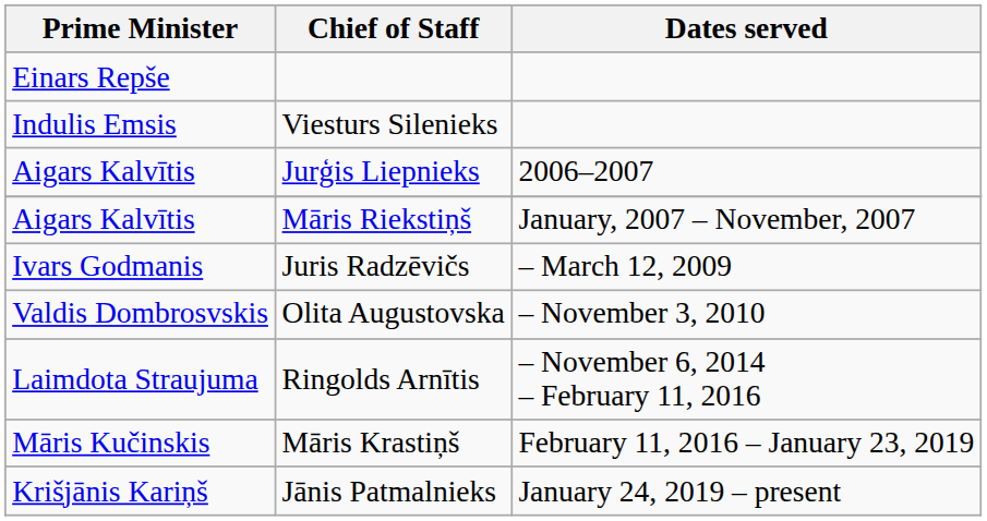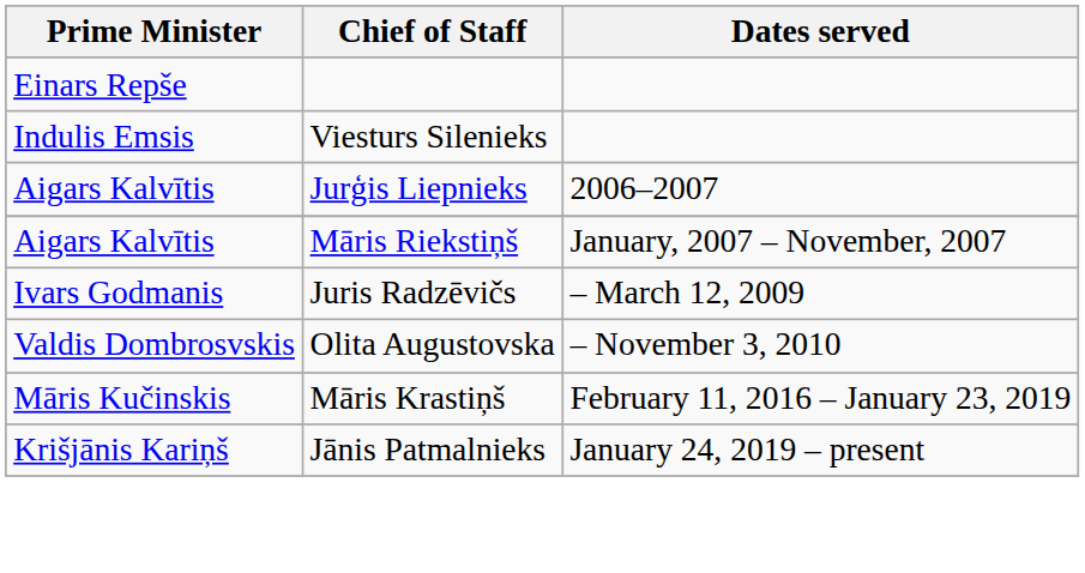 <table class="wikitable">
 <tr>
 <th>Prime Minister</th>
 <th>Chief of Staff</th>
 <th>Dates served</th>
 </tr>
 <tr>
 <td><a href='#'>Einars Repše</a></td>
 <td></td>
 <td></td>
 </tr>
 <tr>
 <td><a href='#'>Indulis Emsis</a></td>
 <td>Viesturs Silenieks</td>
 <td></td>
 </tr>
 <tr>
 <td><a href='#'>Aigars Kalvītis</a></td>
 <td><a href='#'>Jurģis Liepnieks</a></td>
 <td>2006–2007</td>
 </tr>
 <tr>
 </tr>
 <tr>
 <td><a href='#'>Aigars Kalvītis</a></td>
 <td><a href='#'>Māris Riekstiņš</a></td>
 <td>January, 2007 – November, 2007</td>
 </tr>
 <tr>
 <td><a href='#'>Ivars Godmanis</a></td>
 <td>Juris Radzēvičs</td>
 <td>– March 12, 2009</td>
 </tr>
 <tr>
 <td><a href='#'>Valdis Dombrosvskis</a></td>
 <td>Olita Augustovska</td>
 <td>– November 3, 2010</td>
 </tr>
 <tr>
-<td><a href='#'>Laimdota Straujuma</a></td>
-<td>Ringolds Arnītis</td>
-<td>– November 6, 2014<br>– February 11, 2016</td>
-</tr>
-<tr>
 <td><a href='#'>Māris Kučinskis</a></td>
 <td>Māris Krastiņš</td>
 <td>February 11, 2016 – January 23, 2019</td>
 </tr>
 <tr>
 <td><a href='#'>Krišjānis Kariņš</a></td>
 <td>Jānis Patmalnieks</td>
 <td>January 24, 2019 – present </td>
 </tr>
 </table>
